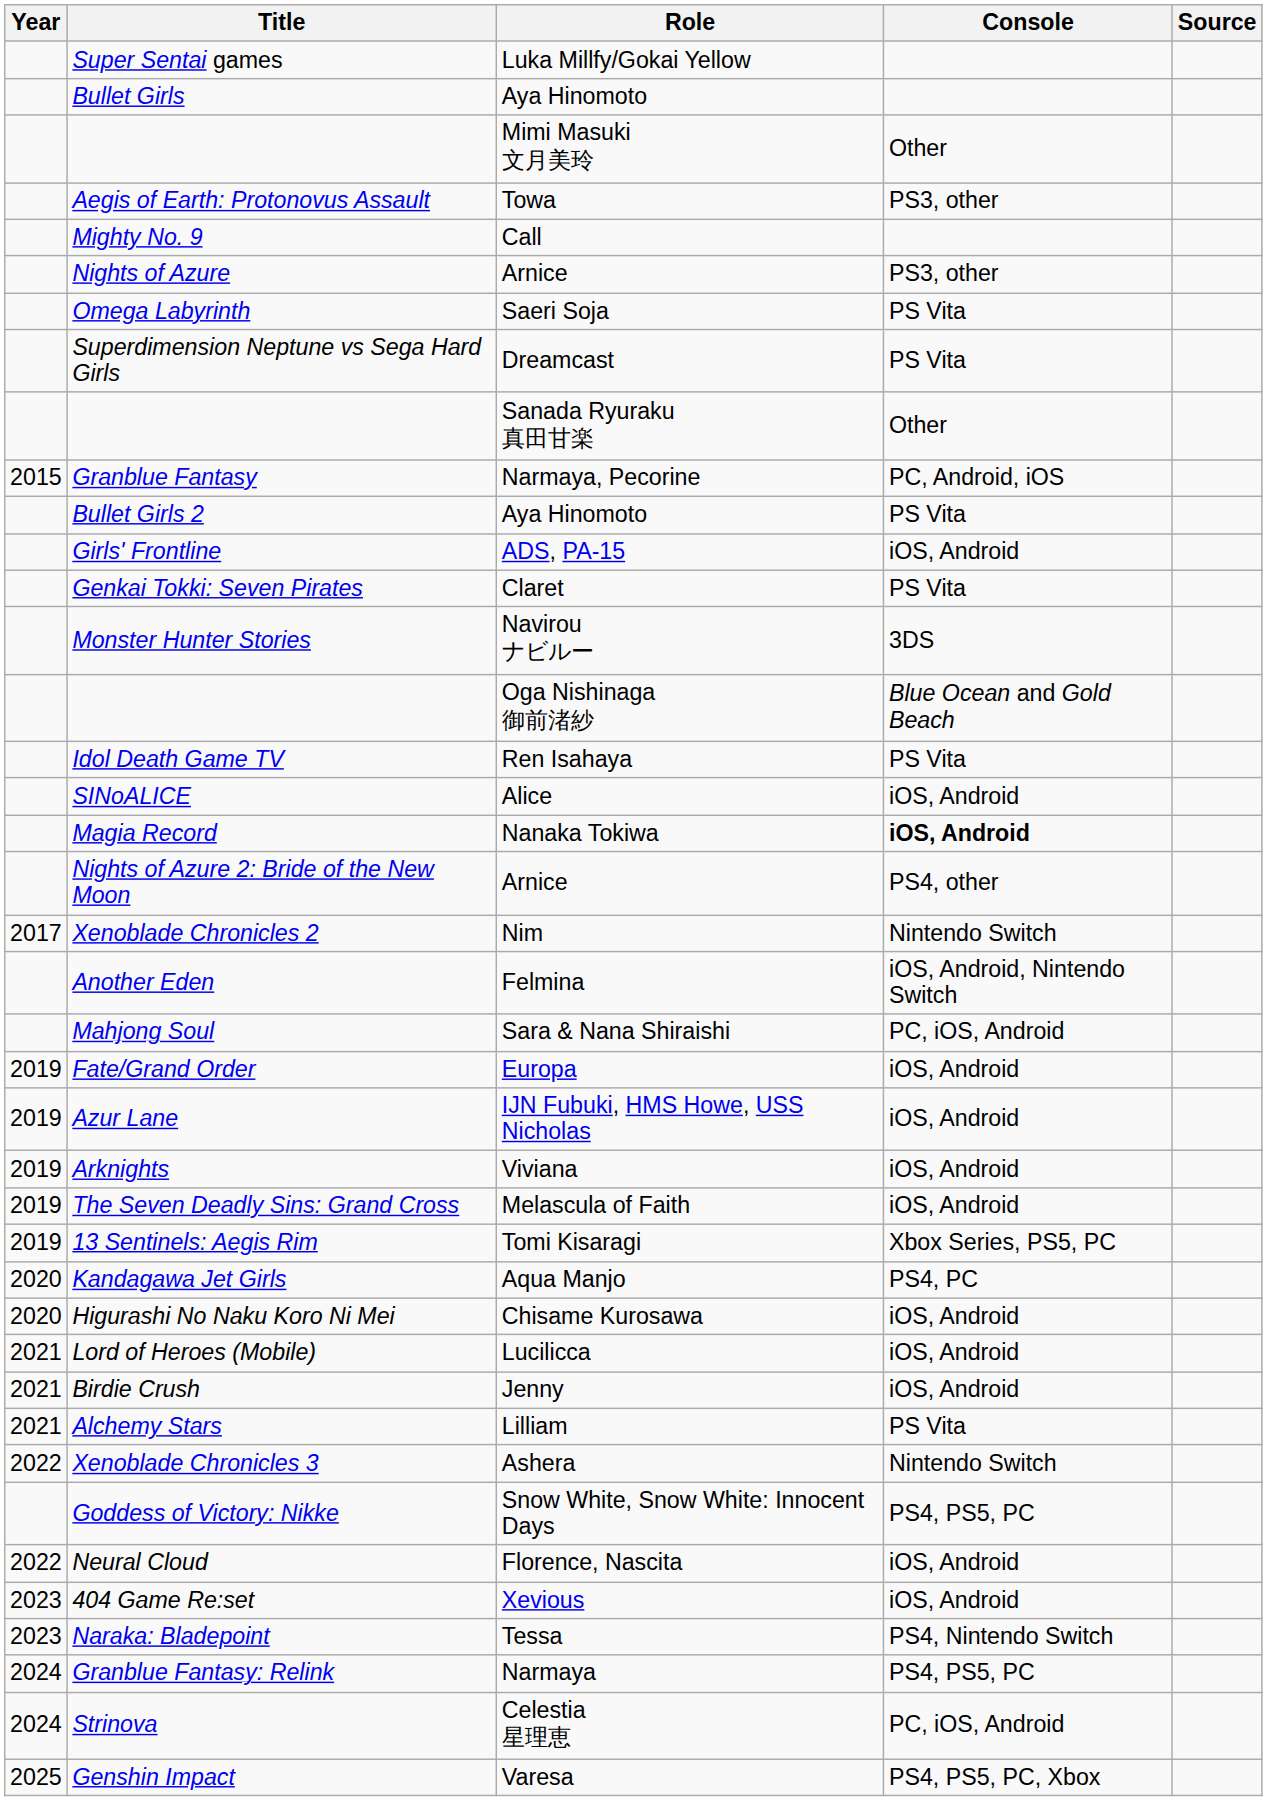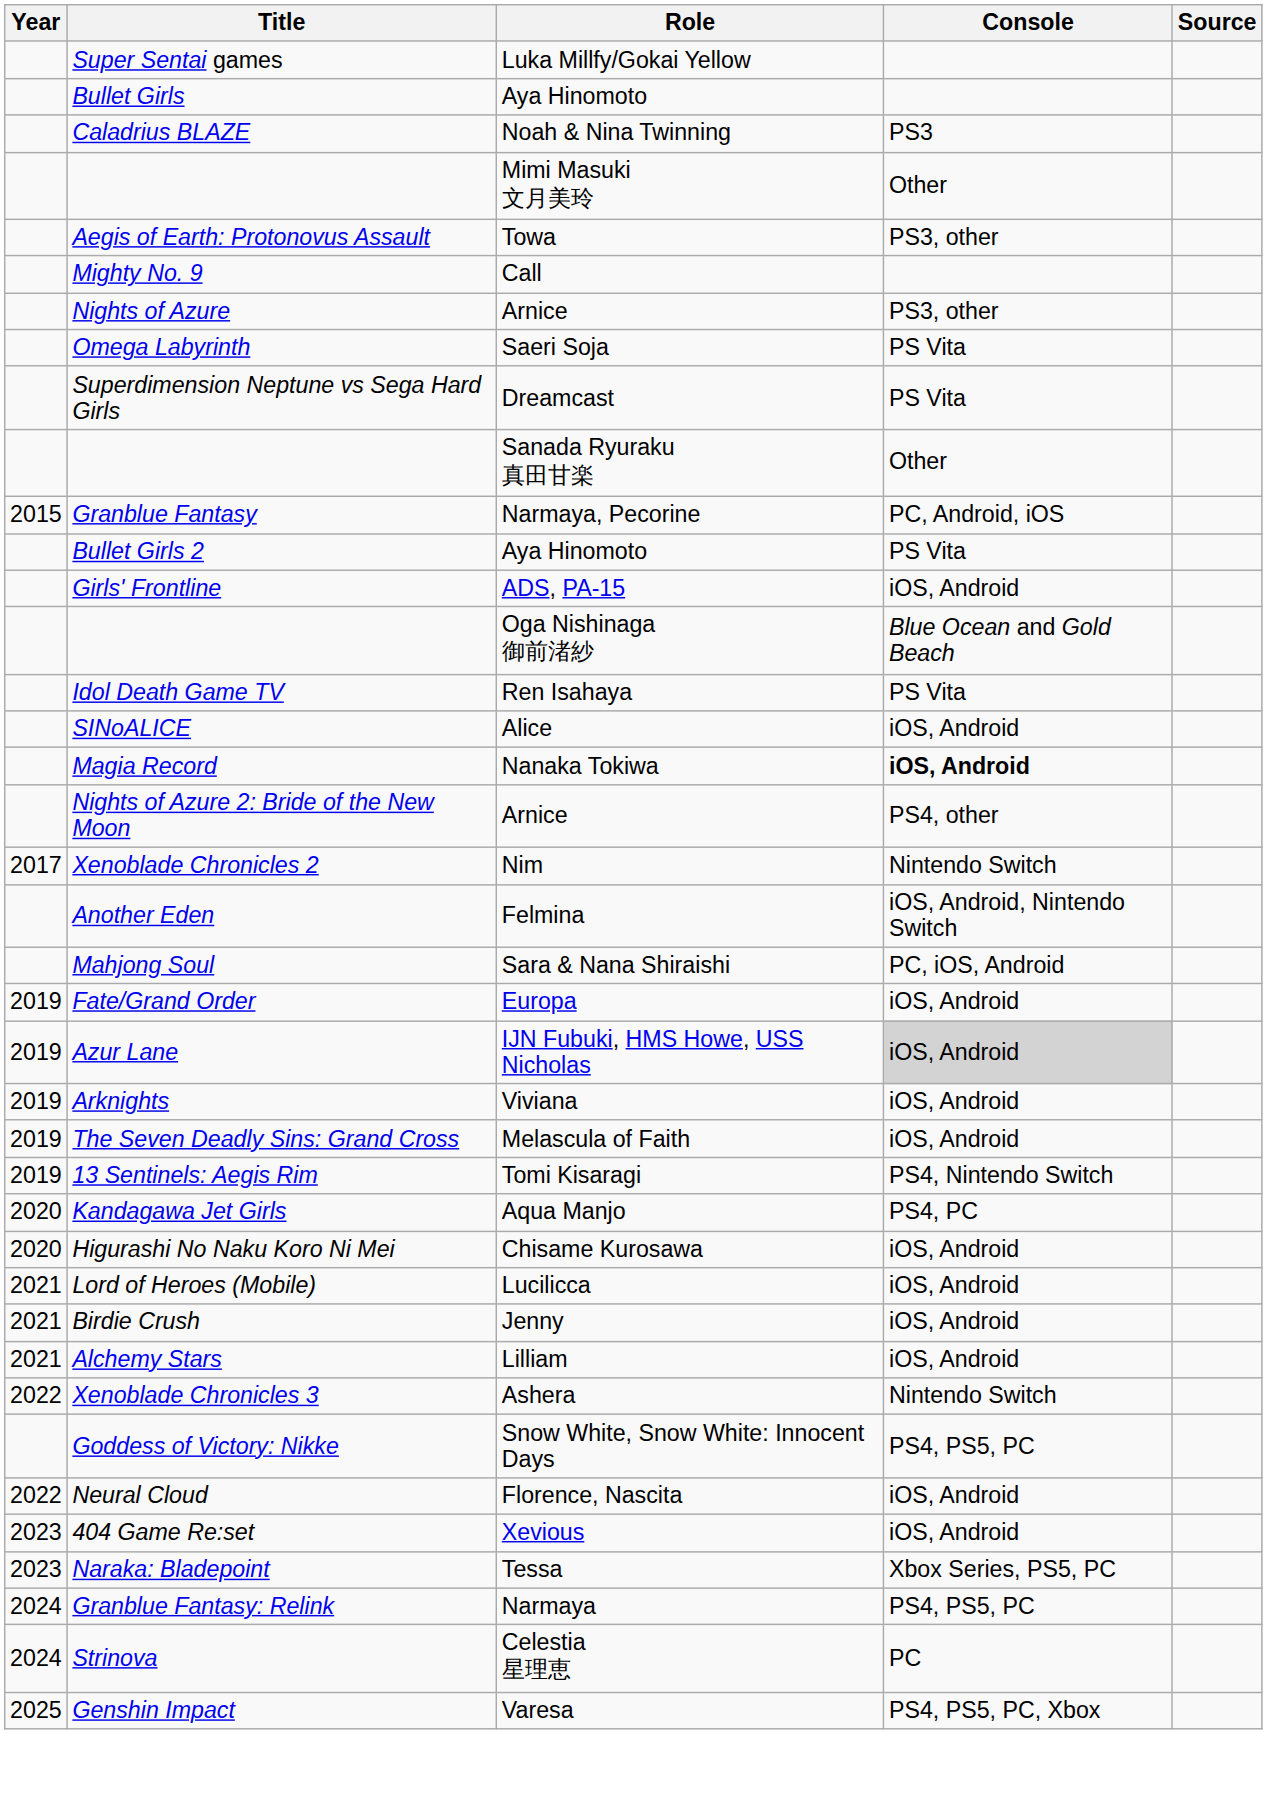 <table class="wikitable sortable">
 <tr>
 <th>Year</th>
 <th>Title</th>
 <th>Role</th>
 <th class="unsortable">Console</th>
 <th class="unsortable">Source</th>
 </tr>
 <tr>
 <td></td>
 <td><em><a href='#'>Super Sentai</a></em> games</td>
 <td>Luka Millfy/Gokai Yellow</td>
 <td></td>
 <td></td>
 </tr>
 <tr>
 <td></td>
 <td><em><a href='#'>Bullet Girls</a></em></td>
 <td>Aya Hinomoto</td>
 <td></td>
+<td></td>
+</tr>
+<tr>
+<td></td>
+<td><em><a href='#'>Caladrius BLAZE</a></em></td>
+<td>Noah & Nina Twinning</td>
+<td>PS3</td>
 <td></td>
 </tr>
 <tr>
 <td></td>
 <td><em></em></td>
 <td>Mimi Masuki<br>文月美玲</td>
 <td>Other</td>
 <td></td>
 </tr>
 <tr>
 <td></td>
 <td><em><a href='#'>Aegis of Earth: Protonovus Assault</a></em></td>
 <td>Towa</td>
 <td>PS3, other</td>
 <td></td>
 </tr>
 <tr>
 <td></td>
 <td><em><a href='#'>Mighty No. 9</a></em></td>
 <td>Call</td>
 <td></td>
 <td></td>
 </tr>
 <tr>
 <td></td>
 <td><em><a href='#'>Nights of Azure</a></em></td>
 <td>Arnice</td>
 <td> PS3, other</td>
 <td></td>
 </tr>
 <tr>
 <td></td>
 <td><em><a href='#'>Omega Labyrinth</a></em></td>
 <td>Saeri Soja</td>
 <td>PS Vita</td>
 <td></td>
 </tr>
 <tr>
 <td></td>
 <td><em>Superdimension Neptune vs Sega Hard Girls</em></td>
 <td>Dreamcast</td>
 <td>PS Vita</td>
 <td></td>
 </tr>
 <tr>
 <td></td>
 <td><em></em></td>
 <td>Sanada Ryuraku<br>真田甘楽</td>
 <td>Other</td>
 <td></td>
 </tr>
 <tr>
 <td>2015</td>
 <td><em><a href='#'>Granblue Fantasy</a></em></td>
 <td>Narmaya, Pecorine</td>
 <td>PC, Android, iOS</td>
 <td></td>
 </tr>
 <tr>
 <td></td>
 <td><em><a href='#'>Bullet Girls 2</a></em></td>
 <td>Aya Hinomoto</td>
 <td>PS Vita</td>
 <td></td>
 </tr>
 <tr>
 <td></td>
 <td><em><a href='#'>Girls' Frontline</a></em></td>
 <td><a href='#'>ADS</a>, <a href='#'>PA-15</a></td>
 <td>iOS, Android</td>
 <td></td>
 </tr>
 <tr>
 <td></td>
-<td><em><a href='#'>Genkai Tokki: Seven Pirates</a></em></td>
-<td>Claret</td>
-<td>PS Vita</td>
-<td></td>
-</tr>
-<tr>
-<td></td>
-<td><em><a href='#'>Monster Hunter Stories</a></em></td>
-<td>Navirou<br>ナビルー</td>
-<td>3DS</td>
-<td></td>
-</tr>
-<tr>
-<td></td>
 <td><em></em></td>
 <td>Oga Nishinaga<br>御前渚紗</td>
 <td><em>Blue Ocean</em> and <em>Gold Beach</em></td>
 <td></td>
 </tr>
 <tr>
 <td></td>
 <td><em><a href='#'>Idol Death Game TV</a></em></td>
 <td>Ren Isahaya</td>
 <td>PS Vita</td>
 <td></td>
 </tr>
 <tr>
 <td></td>
 <td><em><a href='#'>SINoALICE</a></em></td>
 <td>Alice</td>
 <td>iOS, Android</td>
 <td></td>
 </tr>
 <tr>
 <td></td>
 <td><em><a href='#'>Magia Record</a></em></td>
 <td>Nanaka Tokiwa</td>
 <td><strong>iOS, Android</strong></td>
 <td></td>
 </tr>
 <tr>
 <td></td>
 <td><em><a href='#'>Nights of Azure 2: Bride of the New Moon</a></em></td>
 <td>Arnice</td>
 <td> PS4, other</td>
 <td></td>
 </tr>
 <tr>
 <td>2017</td>
 <td><em><a href='#'>Xenoblade Chronicles 2</a></em></td>
 <td>Nim</td>
 <td>Nintendo Switch</td>
 <td></td>
 </tr>
 <tr>
 <td></td>
 <td><em><a href='#'>Another Eden</a></em></td>
 <td>Felmina</td>
 <td>iOS, Android, Nintendo Switch</td>
 <td></td>
 </tr>
 <tr>
 <td></td>
 <td><em><a href='#'>Mahjong Soul</a></em></td>
 <td>Sara & Nana Shiraishi</td>
 <td>PC, iOS, Android</td>
 <td></td>
 </tr>
 <tr>
 <td>2019</td>
 <td><em><a href='#'>Fate/Grand Order</a></em></td>
 <td><a href='#'>Europa</a></td>
 <td>iOS, Android</td>
 <td></td>
 </tr>
 <tr>
 <td>2019</td>
 <td><em><a href='#'>Azur Lane</a></em></td>
 <td><a href='#'>IJN Fubuki</a>, <a href='#'>HMS Howe</a>, <a href='#'>USS Nicholas</a></td>
-<td>iOS, Android</td>
+<td style="background: lightgrey;">iOS, Android</td>
 <td></td>
 </tr>
 <tr>
 <td>2019</td>
 <td><em><a href='#'>Arknights</a></em></td>
 <td>Viviana</td>
 <td>iOS, Android</td>
 <td></td>
 </tr>
 <tr>
 <td>2019</td>
 <td><em><a href='#'>The Seven Deadly Sins: Grand Cross</a></em></td>
 <td>Melascula of Faith</td>
 <td>iOS, Android</td>
 <td></td>
 </tr>
 <tr>
 <td>2019</td>
 <td><em><a href='#'>13 Sentinels: Aegis Rim</a></em></td>
 <td>Tomi Kisaragi</td>
-<td>Xbox Series, PS5, PC</td>
+<td>PS4, Nintendo Switch</td>
 <td></td>
 </tr>
 <tr>
 <td>2020</td>
 <td><em><a href='#'>Kandagawa Jet Girls</a></em></td>
 <td>Aqua Manjo</td>
 <td>PS4, PC</td>
 <td></td>
 </tr>
 <tr>
 <td>2020</td>
 <td><em>Higurashi No Naku Koro Ni Mei</em></td>
 <td>Chisame Kurosawa</td>
 <td>iOS, Android</td>
 <td></td>
 </tr>
 <tr>
 <td>2021</td>
 <td><em>Lord of Heroes (Mobile)</em></td>
 <td>Lucilicca</td>
 <td>iOS, Android</td>
 <td></td>
 </tr>
 <tr>
 <td>2021</td>
 <td><em>Birdie Crush</em></td>
 <td>Jenny</td>
 <td>iOS, Android</td>
 <td></td>
 </tr>
 <tr>
 <td>2021</td>
 <td><em><a href='#'>Alchemy Stars</a></em></td>
 <td>Lilliam</td>
-<td>PS Vita</td>
+<td>iOS, Android</td>
 <td></td>
 </tr>
 <tr>
 <td>2022</td>
 <td><em><a href='#'>Xenoblade Chronicles 3</a></em></td>
 <td>Ashera</td>
 <td>Nintendo Switch</td>
 <td></td>
 </tr>
 <tr>
 <td></td>
 <td><em><a href='#'>Goddess of Victory: Nikke</a></em></td>
 <td>Snow White, Snow White: Innocent Days</td>
 <td>PS4, PS5, PC</td>
 <td></td>
 </tr>
 <tr>
 <td>2022</td>
 <td><em>Neural Cloud</em></td>
 <td>Florence, Nascita</td>
 <td>iOS, Android</td>
 <td></td>
 </tr>
 <tr>
 <td>2023</td>
 <td><em>404 Game Re:set</em></td>
 <td><a href='#'>Xevious</a></td>
 <td>iOS, Android</td>
 <td></td>
 </tr>
 <tr>
 <td>2023</td>
 <td><em><a href='#'>Naraka: Bladepoint</a></em></td>
 <td>Tessa</td>
-<td>PS4, Nintendo Switch</td>
+<td>Xbox Series, PS5, PC</td>
 <td></td>
 </tr>
 <tr>
 <td>2024</td>
 <td><em><a href='#'>Granblue Fantasy: Relink</a></em></td>
 <td>Narmaya</td>
 <td>PS4, PS5, PC</td>
 <td></td>
 </tr>
 <tr>
 <td>2024</td>
 <td><em><a href='#'>Strinova</a></em></td>
 <td>Celestia<br>星理恵</td>
-<td>PC, iOS, Android</td>
+<td>PC</td>
 <td></td>
 </tr>
 <tr>
 <td>2025</td>
 <td><a href='#'><em>Genshin Impact</em></a></td>
 <td>Varesa</td>
 <td>PS4, PS5, PC, Xbox</td>
 <td></td>
 </tr>
 </table>
